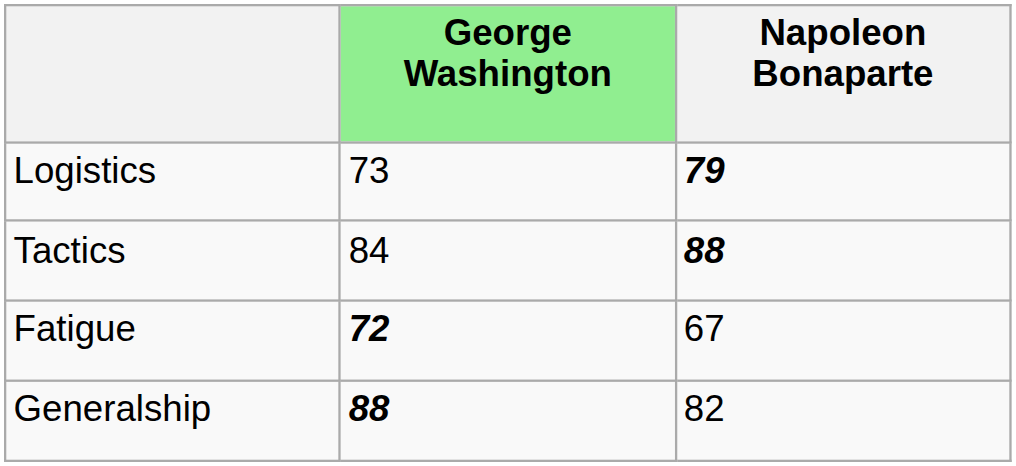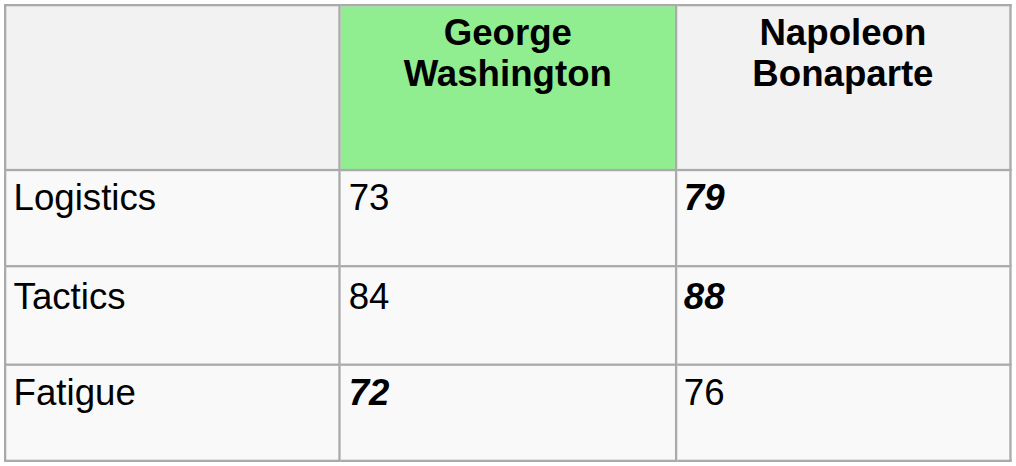 <table class="wikitable" style="text-align:left; width:440px; height:200px">
 <tr valign="top">
 <th style="width:120px;"></th>
 <th style="width:120px; background:lightgreen;">George Washington</th>
 <th style="width:120px;">Napoleon Bonaparte</th>
 </tr>
 <tr valign="top">
 <td>Logistics</td>
 <td>73</td>
 <td><strong><em>79</em></strong></td>
 </tr>
 <tr valign="top">
 <td>Tactics</td>
 <td>84</td>
 <td><strong><em>88</em></strong></td>
 </tr>
 <tr valign="top">
 <td>Fatigue</td>
 <td><strong><em>72</em></strong></td>
-<td>67</td>
-</tr>
-<tr valign="top">
-<td>Generalship</td>
-<td><strong><em>88</em></strong></td>
-<td>82</td>
+<td>76</td>
 </tr>
 </table>
